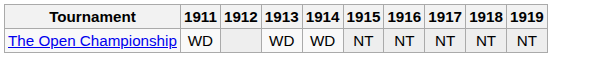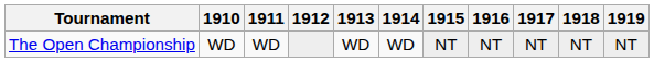 <table class="wikitable" style="font-size:95%;text-align:center;">
 <tr>
 <th>Tournament</th>
+<th>1910</th>
 <th>1911</th>
 <th>1912</th>
 <th>1913</th>
 <th>1914</th>
 <th>1915</th>
 <th>1916</th>
 <th>1917</th>
 <th>1918</th>
 <th>1919</th>
 </tr>
 <tr>
 <td align=left><a href='#'>The Open Championship</a></td>
 <td>WD</td>
+<td>WD</td>
 <td style="background:#eeeeee;"></td>
 <td>WD</td>
 <td>WD</td>
 <td style="background:#eeeeee;">NT</td>
 <td style="background:#eeeeee;">NT</td>
 <td style="background:#eeeeee;">NT</td>
 <td style="background:#eeeeee;">NT</td>
 <td style="background:#eeeeee;">NT</td>
 </tr>
 </table>
